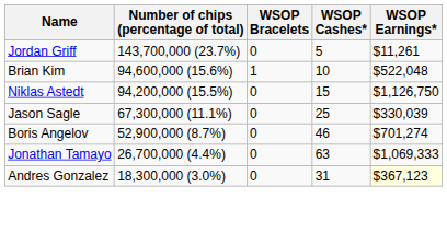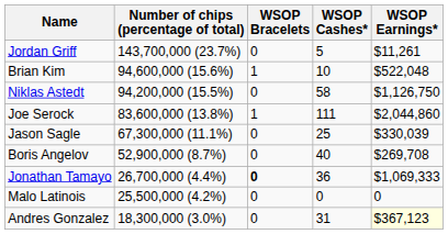 <table class="wikitable sortable">
 <tr>
 <th>Name</th>
 <th>Number of chips<br>(percentage of total)</th>
 <th>WSOP<br>Bracelets</th>
 <th>WSOP<br>Cashes*</th>
 <th>WSOP<br>Earnings*</th>
 </tr>
 <tr>
 <td> <a href='#'>Jordan Griff</a></td>
 <td>143,700,000 (23.7%)</td>
 <td>0</td>
 <td>5</td>
 <td>$11,261</td>
 </tr>
 <tr>
 <td> Brian Kim</td>
 <td>94,600,000 (15.6%)</td>
 <td>1</td>
 <td>10</td>
 <td>$522,048</td>
 </tr>
 <tr>
 <td> <a href='#'>Niklas Astedt</a></td>
 <td>94,200,000 (15.5%)</td>
 <td>0</td>
-<td>15</td>
+<td>58</td>
 <td>$1,126,750</td>
+</tr>
+<tr>
+<td> Joe Serock</td>
+<td>83,600,000 (13.8%)</td>
+<td>1</td>
+<td>111</td>
+<td>$2,044,860</td>
 </tr>
 <tr>
 <td> Jason Sagle</td>
 <td>67,300,000 (11.1%)</td>
 <td>0</td>
 <td>25</td>
 <td>$330,039</td>
 </tr>
 <tr>
 <td> Boris Angelov</td>
 <td>52,900,000 (8.7%)</td>
 <td>0</td>
-<td>46</td>
-<td>$701,274</td>
+<td>40</td>
+<td>$269,708</td>
 </tr>
 <tr>
 <td> <a href='#'>Jonathan Tamayo</a></td>
 <td>26,700,000 (4.4%)</td>
+<td><strong>0</strong></td>
+<td>36</td>
+<td>$1,069,333</td>
+</tr>
+<tr>
+<td> Malo Latinois</td>
+<td>25,500,000 (4.2%)</td>
 <td>0</td>
-<td>63</td>
-<td>$1,069,333</td>
+<td>0</td>
+<td>0</td>
 </tr>
 <tr>
 <td> Andres Gonzalez</td>
 <td>18,300,000 (3.0%)</td>
 <td>0</td>
 <td>31</td>
 <td style="background: lightyellow;">$367,123</td>
 </tr>
 </table>
